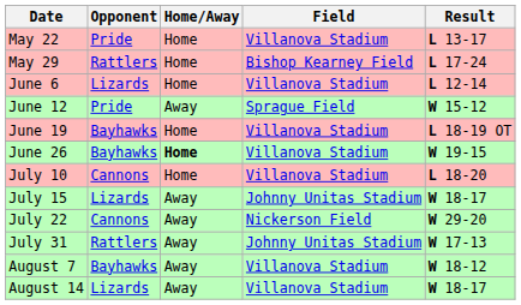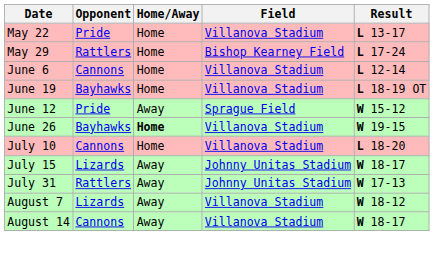 <table class="wikitable">
 <tr>
 <th>Date</th>
 <th>Opponent</th>
 <th>Home/Away</th>
 <th>Field</th>
 <th>Result</th>
 </tr>
 <tr bgcolor="ffbbbb">
 <td>May 22</td>
 <td><a href='#'>Pride</a></td>
 <td>Home</td>
 <td><a href='#'>Villanova Stadium</a></td>
 <td><strong>L</strong> 13-17</td>
 </tr>
 <tr bgcolor="ffbbbb">
 <td>May 29</td>
 <td><a href='#'>Rattlers</a></td>
 <td>Home</td>
 <td><a href='#'>Bishop Kearney Field</a></td>
 <td><strong>L</strong> 17-24</td>
 </tr>
 <tr bgcolor="ffbbbb">
 <td>June 6</td>
-<td><a href='#'>Lizards</a></td>
+<td><a href='#'>Cannons</a></td>
 <td>Home</td>
 <td><a href='#'>Villanova Stadium</a></td>
 <td><strong>L</strong> 12-14</td>
+</tr>
+<tr bgcolor="ffbbbb">
+<td>June 19</td>
+<td><a href='#'>Bayhawks</a></td>
+<td>Home</td>
+<td><a href='#'>Villanova Stadium</a></td>
+<td><strong>L</strong> 18-19 OT</td>
 </tr>
 <tr bgcolor="bbffbb">
 <td>June 12</td>
 <td><a href='#'>Pride</a></td>
 <td>Away</td>
 <td><a href='#'>Sprague Field</a></td>
 <td><strong>W</strong> 15-12</td>
-</tr>
-<tr bgcolor="ffbbbb">
-<td>June 19</td>
-<td><a href='#'>Bayhawks</a></td>
-<td>Home</td>
-<td><a href='#'>Villanova Stadium</a></td>
-<td><strong>L</strong> 18-19 OT</td>
 </tr>
 <tr bgcolor="bbffbb">
 <td>June 26</td>
 <td><a href='#'>Bayhawks</a></td>
 <td><strong>Home</strong></td>
 <td><a href='#'>Villanova Stadium</a></td>
 <td><strong>W</strong> 19-15</td>
 </tr>
 <tr bgcolor="ffbbbb">
 <td>July 10</td>
 <td><a href='#'>Cannons</a></td>
 <td>Home</td>
 <td><a href='#'>Villanova Stadium</a></td>
 <td><strong>L</strong> 18-20</td>
 </tr>
 <tr bgcolor="bbffbb">
 <td>July 15</td>
 <td><a href='#'>Lizards</a></td>
 <td>Away</td>
 <td><a href='#'>Johnny Unitas Stadium</a></td>
 <td><strong>W</strong> 18-17</td>
 </tr>
 <tr bgcolor="bbffbb">
-<td>July 22</td>
-<td><a href='#'>Cannons</a></td>
-<td>Away</td>
-<td><a href='#'>Nickerson Field</a></td>
-<td><strong>W</strong> 29-20</td>
-</tr>
-<tr bgcolor="bbffbb">
 <td>July 31</td>
 <td><a href='#'>Rattlers</a></td>
 <td>Away</td>
 <td><a href='#'>Johnny Unitas Stadium</a></td>
 <td><strong>W</strong> 17-13</td>
 </tr>
 <tr bgcolor="bbffbb">
 <td>August 7</td>
-<td><a href='#'>Bayhawks</a></td>
+<td><a href='#'>Lizards</a></td>
 <td>Away</td>
 <td><a href='#'>Villanova Stadium</a></td>
 <td><strong>W</strong> 18-12</td>
 </tr>
 <tr bgcolor="bbffbb">
 <td>August 14</td>
-<td><a href='#'>Lizards</a></td>
+<td><a href='#'>Cannons</a></td>
 <td>Away</td>
 <td><a href='#'>Villanova Stadium</a></td>
 <td><strong>W</strong> 18-17</td>
 </tr>
 </table>
